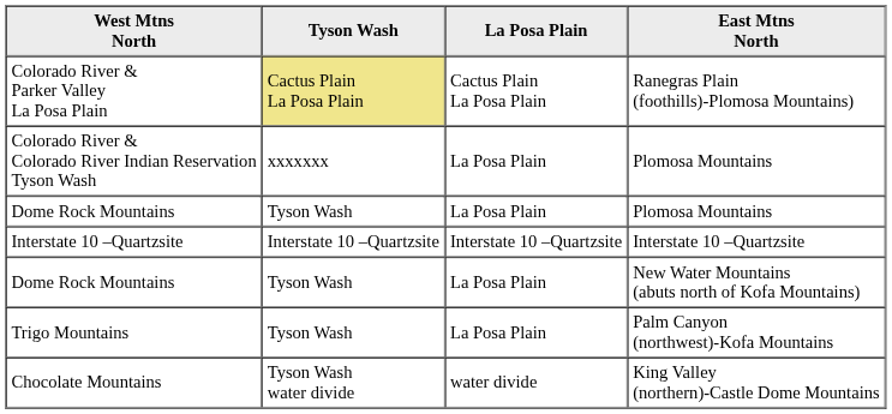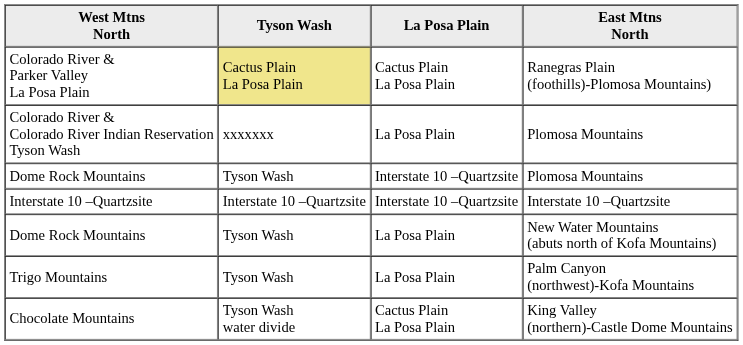 <table cellspacing=0 cellpadding=4 border=1>
 <tr bgcolor="#ececec" style="text-align:center;">
 <th>West Mtns<br><strong>North</strong></th>
 <th>Tyson Wash</th>
 <th>La Posa Plain</th>
 <th>East Mtns<br><strong>North</strong></th>
 </tr>
 <tr>
 <td>Colorado River &<br>Parker Valley<br>La Posa Plain</td>
 <td style="background: khaki;">Cactus Plain<br>La Posa Plain</td>
 <td>Cactus Plain<br>La Posa Plain</td>
 <td>Ranegras Plain<br>(foothills)-Plomosa Mountains)</td>
 </tr>
 <tr>
 <td>Colorado River &<br>Colorado River Indian Reservation<br>Tyson Wash</td>
 <td>xxxxxxx</td>
 <td>La Posa Plain</td>
 <td>Plomosa Mountains</td>
 </tr>
 <tr>
 <td>Dome Rock Mountains</td>
 <td>Tyson Wash</td>
-<td>La Posa Plain</td>
+<td>Interstate 10 –Quartzsite</td>
 <td>Plomosa Mountains</td>
 </tr>
 <tr>
 <td>Interstate 10 –Quartzsite</td>
 <td>Interstate 10 –Quartzsite</td>
 <td>Interstate 10 –Quartzsite</td>
 <td>Interstate 10 –Quartzsite</td>
 </tr>
 <tr>
 <td>Dome Rock Mountains</td>
 <td>Tyson Wash</td>
 <td>La Posa Plain</td>
 <td>New Water Mountains<br>(abuts north of Kofa Mountains)</td>
 </tr>
 <tr>
 <td>Trigo Mountains</td>
 <td>Tyson Wash</td>
 <td>La Posa Plain</td>
 <td>Palm Canyon<br>(northwest)-Kofa Mountains</td>
 </tr>
 <tr>
 <td>Chocolate Mountains</td>
 <td>Tyson Wash<br>water divide</td>
-<td>water divide</td>
+<td>Cactus Plain<br>La Posa Plain</td>
 <td>King Valley<br>(northern)-Castle Dome Mountains</td>
 </tr>
 <tr>
 </tr>
 </table>
